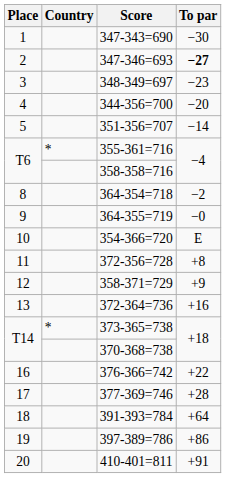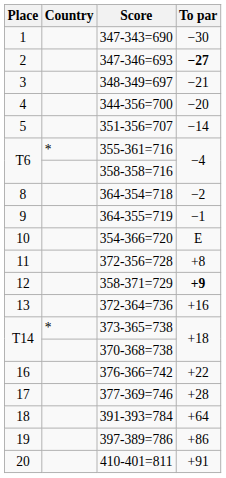 <table class="wikitable" style="font-size:95%;">
 <tr>
 <th>Place</th>
 <th>Country</th>
 <th>Score</th>
 <th>To par</th>
 </tr>
 <tr>
 <td align=center>1</td>
 <td></td>
 <td align=center>347-343=690</td>
 <td align=center>−30</td>
 </tr>
 <tr>
 <td align="center">2</td>
 <td></td>
 <td align=center>347-346=693</td>
 <td align="center"><strong>−27</strong></td>
 </tr>
 <tr>
 <td align="center">3</td>
 <td></td>
 <td align=center>348-349=697</td>
-<td align="center">−23</td>
+<td align="center">−21</td>
 </tr>
 <tr>
 <td align="center">4</td>
 <td></td>
 <td align=center>344-356=700</td>
 <td align="center">−20</td>
 </tr>
 <tr>
 <td align="center">5</td>
 <td></td>
 <td align=center>351-356=707</td>
 <td align="center">−14</td>
 </tr>
 <tr>
 <td rowspan="2" align="center">T6</td>
 <td> *</td>
 <td align=center>355-361=716</td>
 <td rowspan="2" align="center">−4</td>
 </tr>
 <tr>
 <td></td>
 <td align=center>358-358=716</td>
 </tr>
 <tr>
 <td align="center">8</td>
 <td></td>
 <td align=center>364-354=718</td>
 <td align="center">−2</td>
 </tr>
 <tr>
 <td align="center">9</td>
 <td></td>
 <td align=center>364-355=719</td>
-<td align="center">−0</td>
+<td align="center">−1</td>
 </tr>
 <tr>
 <td align="center">10</td>
 <td></td>
 <td align=center>354-366=720</td>
 <td align="center">E</td>
 </tr>
 <tr>
 <td align="center">11</td>
 <td></td>
 <td align=center>372-356=728</td>
 <td align="center">+8</td>
 </tr>
 <tr>
 <td align="center">12</td>
 <td></td>
 <td align=center>358-371=729</td>
-<td align="center">+9</td>
+<td align="center"><strong>+9</strong></td>
 </tr>
 <tr>
 <td align="center">13</td>
 <td></td>
 <td align=center>372-364=736</td>
 <td align="center">+16</td>
 </tr>
 <tr>
 <td rowspan="2" align="center">T14</td>
 <td> *</td>
 <td align=center>373-365=738</td>
 <td rowspan="2" align="center">+18</td>
 </tr>
 <tr>
 <td></td>
 <td align=center>370-368=738</td>
 </tr>
 <tr>
 <td align="center">16</td>
 <td></td>
 <td align=center>376-366=742</td>
 <td align="center">+22</td>
 </tr>
 <tr>
 <td align="center">17</td>
 <td></td>
 <td align=center>377-369=746</td>
 <td align="center">+28</td>
 </tr>
 <tr>
 <td align="center">18</td>
 <td></td>
 <td align=center>391-393=784</td>
 <td align="center">+64</td>
 </tr>
 <tr>
 <td align="center">19</td>
 <td></td>
 <td align=center>397-389=786</td>
 <td align="center">+86</td>
 </tr>
 <tr>
 <td align=center>20</td>
 <td></td>
 <td align=center>410-401=811</td>
 <td align=center>+91</td>
 </tr>
 </table>
